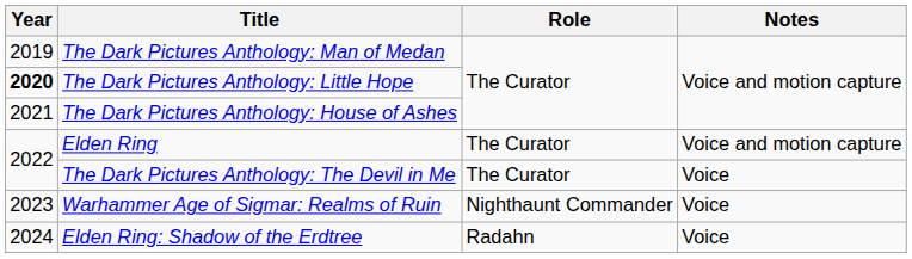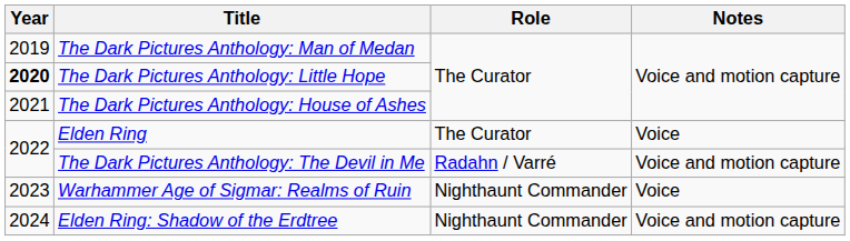 <table class="wikitable">
 <tr>
 <th>Year</th>
 <th>Title</th>
 <th>Role</th>
 <th>Notes</th>
 </tr>
 <tr>
 <td>2019</td>
 <td><em><a href='#'>The Dark Pictures Anthology: Man of Medan</a></em></td>
 <td rowspan="3">The Curator</td>
 <td rowspan="3">Voice and motion capture</td>
 </tr>
 <tr>
 <td><strong>2020</strong></td>
 <td><em><a href='#'>The Dark Pictures Anthology: Little Hope</a></em></td>
 </tr>
 <tr>
 <td>2021</td>
 <td><em><a href='#'>The Dark Pictures Anthology: House of Ashes</a></em></td>
 </tr>
 <tr>
 <td rowspan="2">2022</td>
 <td><em><a href='#'>Elden Ring</a></em></td>
 <td>The Curator</td>
-<td>Voice and motion capture</td>
+<td>Voice</td>
 </tr>
 <tr>
 <td><em><a href='#'>The Dark Pictures Anthology: The Devil in Me</a></em></td>
-<td>The Curator</td>
-<td>Voice</td>
+<td><a href='#'>Radahn</a> / Varré</td>
+<td>Voice and motion capture</td>
 </tr>
 <tr>
 <td>2023</td>
 <td><em><a href='#'>Warhammer Age of Sigmar: Realms of Ruin</a></em></td>
 <td>Nighthaunt Commander</td>
 <td>Voice</td>
 </tr>
 <tr>
 <td>2024</td>
 <td><em><a href='#'>Elden Ring: Shadow of the Erdtree</a></em></td>
-<td>Radahn</td>
-<td>Voice</td>
+<td>Nighthaunt Commander</td>
+<td>Voice and motion capture</td>
 </tr>
 </table>
